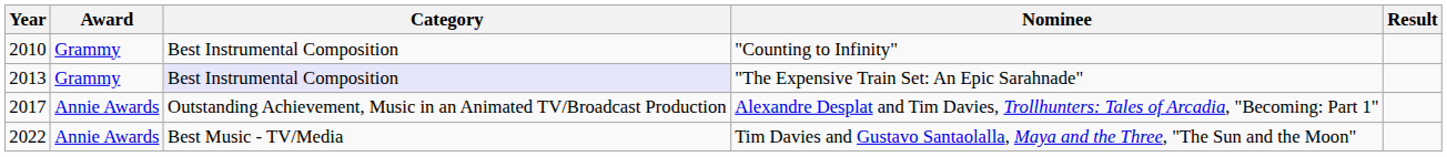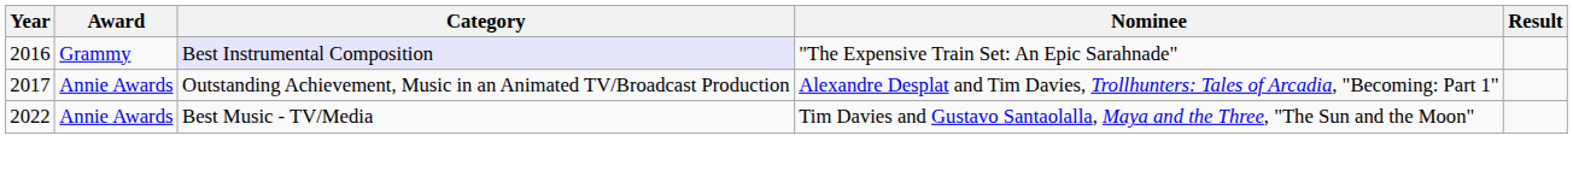 <table class="wikitable">
 <tr>
 <th>Year</th>
 <th>Award</th>
 <th>Category</th>
 <th>Nominee</th>
 <th>Result</th>
 </tr>
 <tr>
-<td>2010</td>
-<td><a href='#'>Grammy</a></td>
-<td>Best Instrumental Composition</td>
-<td>"Counting to Infinity"</td>
-<td></td>
-</tr>
-<tr>
-<td>2013</td>
+<td>2016</td>
 <td><a href='#'>Grammy</a></td>
 <td style="background: lavender;">Best Instrumental Composition</td>
 <td>"The Expensive Train Set: An Epic Sarahnade"</td>
 <td></td>
 </tr>
 <tr>
 <td>2017</td>
 <td><a href='#'>Annie Awards</a></td>
 <td>Outstanding Achievement, Music in an Animated TV/Broadcast Production</td>
 <td><a href='#'>Alexandre Desplat</a> and Tim Davies, <em><a href='#'>Trollhunters: Tales of Arcadia</a></em>, "Becoming: Part 1"</td>
 <td></td>
 </tr>
 <tr>
 <td>2022</td>
 <td><a href='#'>Annie Awards</a></td>
 <td>Best Music - TV/Media</td>
 <td>Tim Davies and <a href='#'>Gustavo Santaolalla</a>, <em><a href='#'>Maya and the Three</a></em>, "The Sun and the Moon"</td>
 <td></td>
 </tr>
 </table>
